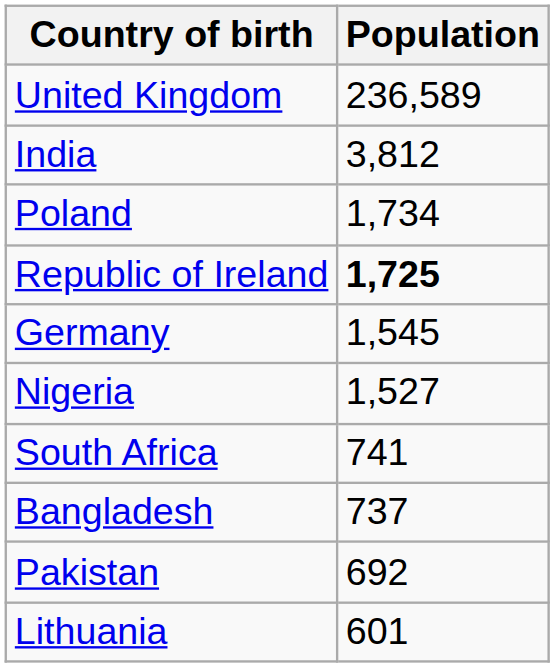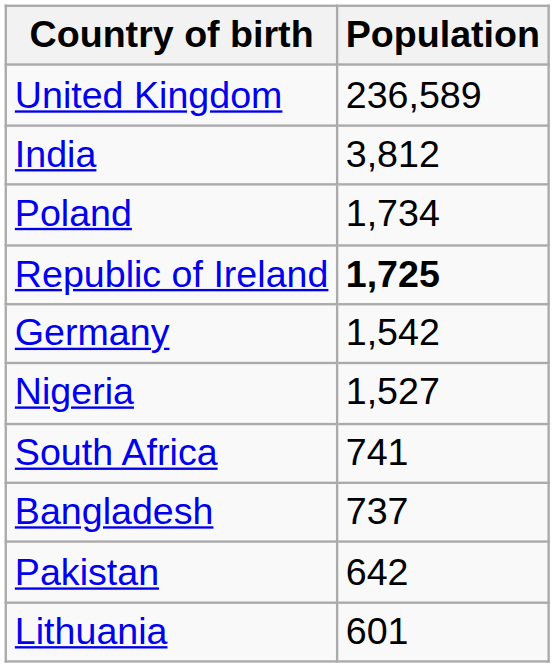 <table class="wikitable" style="float:right;">
 <tr>
 <th>Country of birth</th>
 <th>Population</th>
 </tr>
 <tr>
 <td> <a href='#'>United Kingdom</a></td>
 <td>236,589</td>
 </tr>
 <tr>
 <td> <a href='#'>India</a></td>
 <td>3,812</td>
 </tr>
 <tr>
 <td> <a href='#'>Poland</a></td>
 <td>1,734</td>
 </tr>
 <tr>
 <td> <a href='#'>Republic of Ireland</a></td>
 <td><strong>1,725</strong></td>
 </tr>
 <tr>
 <td> <a href='#'>Germany</a></td>
-<td>1,545</td>
+<td>1,542</td>
 </tr>
 <tr>
 <td> <a href='#'>Nigeria</a></td>
 <td>1,527</td>
 </tr>
 <tr>
 <td> <a href='#'>South Africa</a></td>
 <td>741</td>
 </tr>
 <tr>
 <td> <a href='#'>Bangladesh</a></td>
 <td>737</td>
 </tr>
 <tr>
 <td> <a href='#'>Pakistan</a></td>
-<td>692</td>
+<td>642</td>
 </tr>
 <tr>
 <td> <a href='#'>Lithuania</a></td>
 <td>601</td>
 </tr>
 </table>
